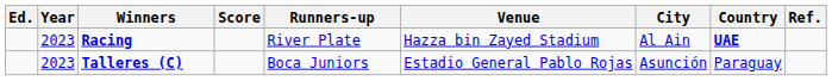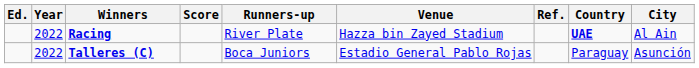 <table class="wikitable sortable" style="text-align: ">
 <tr>
 <th width=>Ed.</th>
 <th width=>Year</th>
 <th width= 120px>Winners</th>
 <th width=>Score</th>
 <th width= 120px>Runners-up</th>
 <th>Venue</th>
+<th width=>Ref.</th>
+<th>Country</th>
 <th>City</th>
-<th>Country</th>
-<th width=>Ref.</th>
 </tr>
 <tr>
 <td></td>
-<td><a href='#'>2023</a></td>
+<td><a href='#'>2022</a></td>
 <td><strong><a href='#'>Racing</a></strong> </td>
 <td></td>
 <td><a href='#'>River Plate</a> </td>
 <td><a href='#'>Hazza bin Zayed Stadium</a></td>
+<td></td>
+<td><strong><a href='#'>UAE</a></strong></td>
 <td><a href='#'>Al Ain</a></td>
-<td><strong><a href='#'>UAE</a></strong></td>
-<td></td>
 </tr>
 <tr>
 <td></td>
-<td><a href='#'>2023</a></td>
+<td><a href='#'>2022</a></td>
 <td><strong><a href='#'>Talleres (C)</a></strong> </td>
 <td></td>
 <td><a href='#'>Boca Juniors</a> </td>
 <td><a href='#'>Estadio General Pablo Rojas</a></td>
+<td></td>
+<td><a href='#'>Paraguay</a></td>
 <td><a href='#'>Asunción</a></td>
-<td><a href='#'>Paraguay</a></td>
-<td></td>
 </tr>
 </table>
